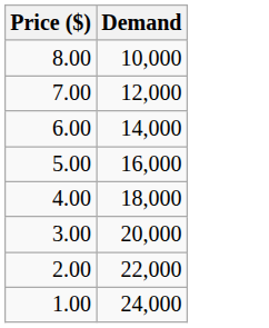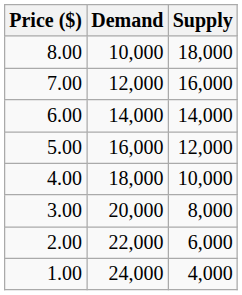 <table class="wikitable">
 <tr>
 <th>Price ($)</th>
 <th>Demand</th>
+<th>Supply</th>
 </tr>
 <tr>
 <td align="right">8.00</td>
 <td align="right">10,000</td>
+<td align="right">18,000</td>
 </tr>
 <tr>
 <td align="right">7.00</td>
 <td align="right">12,000</td>
+<td align="right">16,000</td>
 </tr>
 <tr>
 <td align="right">6.00</td>
+<td align="right">14,000</td>
 <td align="right">14,000</td>
 </tr>
 <tr>
 <td align="right">5.00</td>
 <td align="right">16,000</td>
+<td align="right">12,000</td>
 </tr>
 <tr>
 <td align="right">4.00</td>
 <td align="right">18,000</td>
+<td align="right">10,000</td>
 </tr>
 <tr>
 <td align="right">3.00</td>
 <td align="right">20,000</td>
+<td align="right">8,000</td>
 </tr>
 <tr>
 <td align="right">2.00</td>
 <td align="right">22,000</td>
+<td align="right">6,000</td>
 </tr>
 <tr>
 <td align="right">1.00</td>
 <td align="right">24,000</td>
+<td align="right">4,000</td>
 </tr>
 </table>
